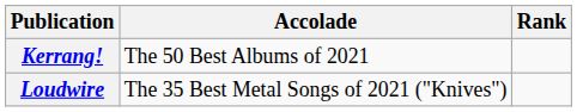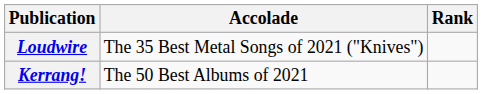 <table class="wikitable plainrowheaders">
 <tr>
 <th>Publication</th>
 <th>Accolade</th>
 <th>Rank</th>
 </tr>
 <tr>
+<th scope="row"><em><a href='#'>Loudwire</a></em></th>
+<td>The 35 Best Metal Songs of 2021 ("Knives")</td>
+<td></td>
+</tr>
+<tr>
 <th scope="row"><em><a href='#'>Kerrang!</a></em></th>
 <td>The 50 Best Albums of 2021</td>
 <td></td>
 </tr>
-<tr>
-<th scope="row"><em><a href='#'>Loudwire</a></em></th>
-<td>The 35 Best Metal Songs of 2021 ("Knives")</td>
-<td></td>
-</tr>
 </table>
